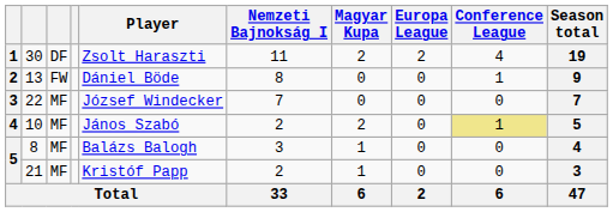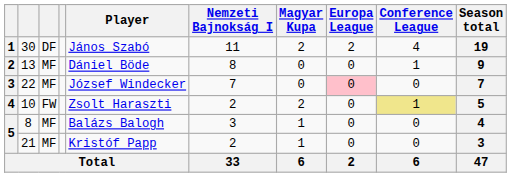 <table class="wikitable sortable sticky-header" style="text-align:center; font-size:85%;">
 <tr>
 <th></th>
 <th></th>
 <th></th>
 <th></th>
 <th>Player</th>
 <th><a href='#'>Nemzeti<br>Bajnokság I</a></th>
 <th><a href='#'>Magyar<br>Kupa</a></th>
 <th><a href='#'>Europa<br>League</a></th>
 <th><a href='#'>Conference<br>League</a></th>
 <th>Season<br>total</th>
 </tr>
 <tr>
 <th>1</th>
 <td>30</td>
 <td>DF</td>
 <td></td>
-<td align="left"><a href='#'>Zsolt Haraszti</a></td>
+<td align="left"><a href='#'>János Szabó</a></td>
 <td>11</td>
 <td>2</td>
 <td>2</td>
 <td>4</td>
 <th>19</th>
 </tr>
 <tr>
 <th>2</th>
 <td>13</td>
-<td>FW</td>
+<td>MF</td>
 <td></td>
 <td align="left"><a href='#'>Dániel Böde</a></td>
 <td>8</td>
 <td>0</td>
 <td>0</td>
 <td>1</td>
 <th>9</th>
 </tr>
 <tr>
 <th>3</th>
 <td>22</td>
 <td>MF</td>
 <td></td>
 <td align="left"><a href='#'>József Windecker</a></td>
 <td>7</td>
 <td>0</td>
-<td>0</td>
+<td style="background: pink;">0</td>
 <td>0</td>
 <th>7</th>
 </tr>
 <tr>
 <th>4</th>
 <td>10</td>
-<td>MF</td>
+<td>FW</td>
 <td></td>
-<td align="left"><a href='#'>János Szabó</a></td>
+<td align="left"><a href='#'>Zsolt Haraszti</a></td>
 <td>2</td>
 <td>2</td>
 <td>0</td>
 <td style="background: khaki;">1</td>
 <th>5</th>
 </tr>
 <tr>
 <th rowspan="2">5</th>
 <td>8</td>
 <td>MF</td>
 <td></td>
 <td align="left"><a href='#'>Balázs Balogh</a></td>
 <td>3</td>
 <td>1</td>
 <td>0</td>
 <td>0</td>
 <th>4</th>
 </tr>
 <tr>
 <td>21</td>
 <td>MF</td>
 <td></td>
 <td align="left"><a href='#'>Kristóf Papp</a></td>
 <td>2</td>
 <td>1</td>
 <td>0</td>
 <td>0</td>
 <th>3</th>
 </tr>
 <tr>
 <th colspan="5">Total</th>
 <th>33</th>
 <th>6</th>
 <th>2</th>
 <th>6</th>
 <th>47</th>
 </tr>
 </table>
